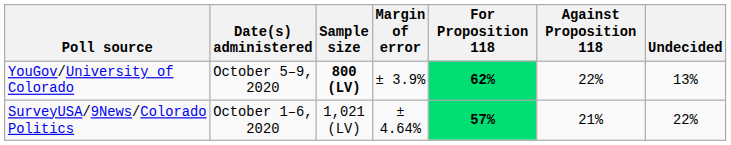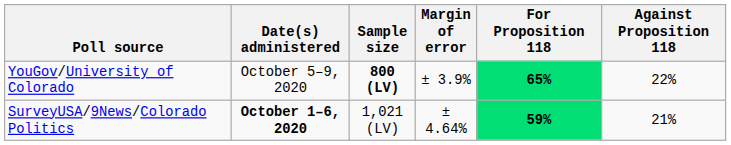 <table class="wikitable" style="font-size:90%;text-align:center;">
 <tr valign=bottom>
 <th>Poll source</th>
 <th>Date(s)<br>administered</th>
 <th>Sample<br>size</th>
 <th>Margin<br>of error</th>
 <th style="width:100px;">For Proposition 118</th>
 <th style="width:100px;">Against Proposition 118</th>
-<th>Undecided</th>
 </tr>
 <tr>
 <td style="text-align:left;"><a href='#'>YouGov</a>/<a href='#'>University of Colorado</a></td>
 <td>October 5–9, 2020</td>
 <td><strong>800 (LV)</strong></td>
 <td>± 3.9%</td>
-<td style="background: rgb(1,223,116);"><strong>62%</strong></td>
+<td style="background: rgb(1,223,116);"><strong>65%</strong></td>
 <td>22%</td>
-<td>13%</td>
 </tr>
 <tr>
 <td style="text-align:left;"><a href='#'>SurveyUSA</a>/<a href='#'>9News</a>/<a href='#'>Colorado Politics</a></td>
-<td>October 1–6, 2020</td>
+<td><strong>October 1–6, 2020</strong></td>
 <td>1,021 (LV)</td>
 <td>± 4.64%</td>
-<td style="background: rgb(1,223,116);"><strong>57%</strong></td>
+<td style="background: rgb(1,223,116);"><strong>59%</strong></td>
 <td>21%</td>
-<td>22%</td>
 </tr>
 </table>
